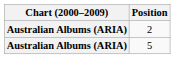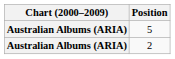 <table class="wikitable plainrowheaders">
 <tr>
 <th scope="col">Chart (2000–2009)</th>
 <th scope="col">Position</th>
 </tr>
 <tr>
 <th scope="row">Australian Albums (ARIA)</th>
-<td align="center">2</td>
+<td align="center">5</td>
 </tr>
 <tr>
 <th scope="row">Australian Albums (ARIA)</th>
-<td align="center">5</td>
+<td align="center">2</td>
 </tr>
 </table>
